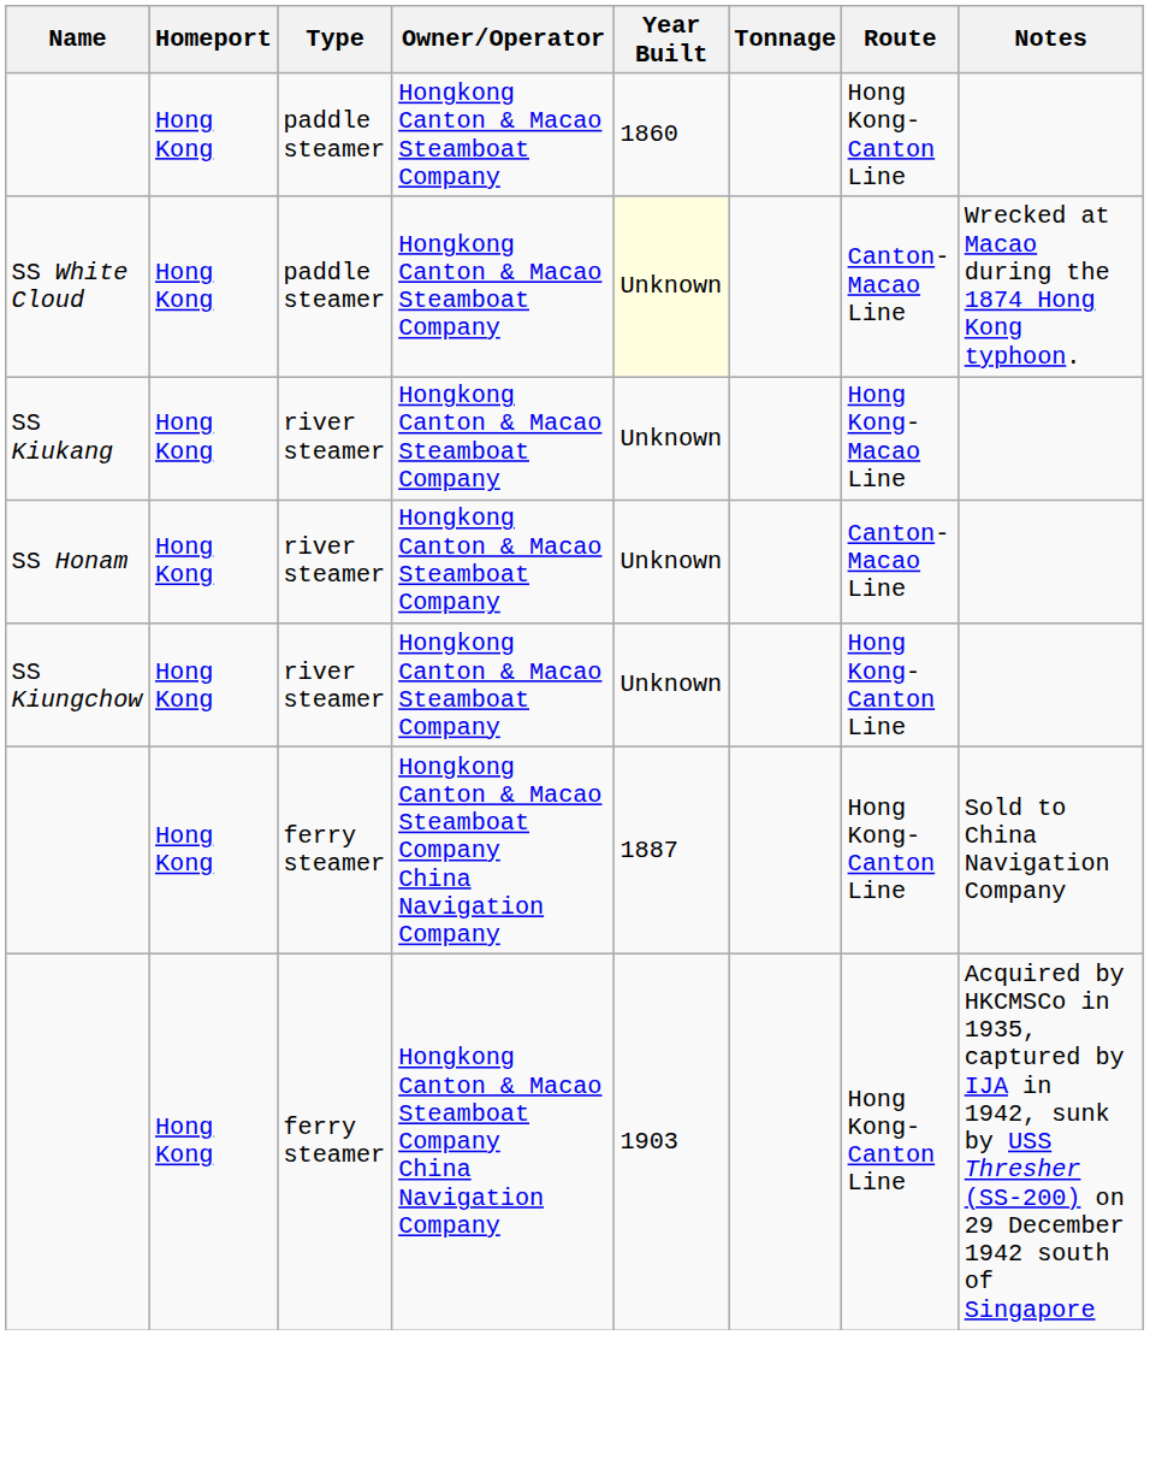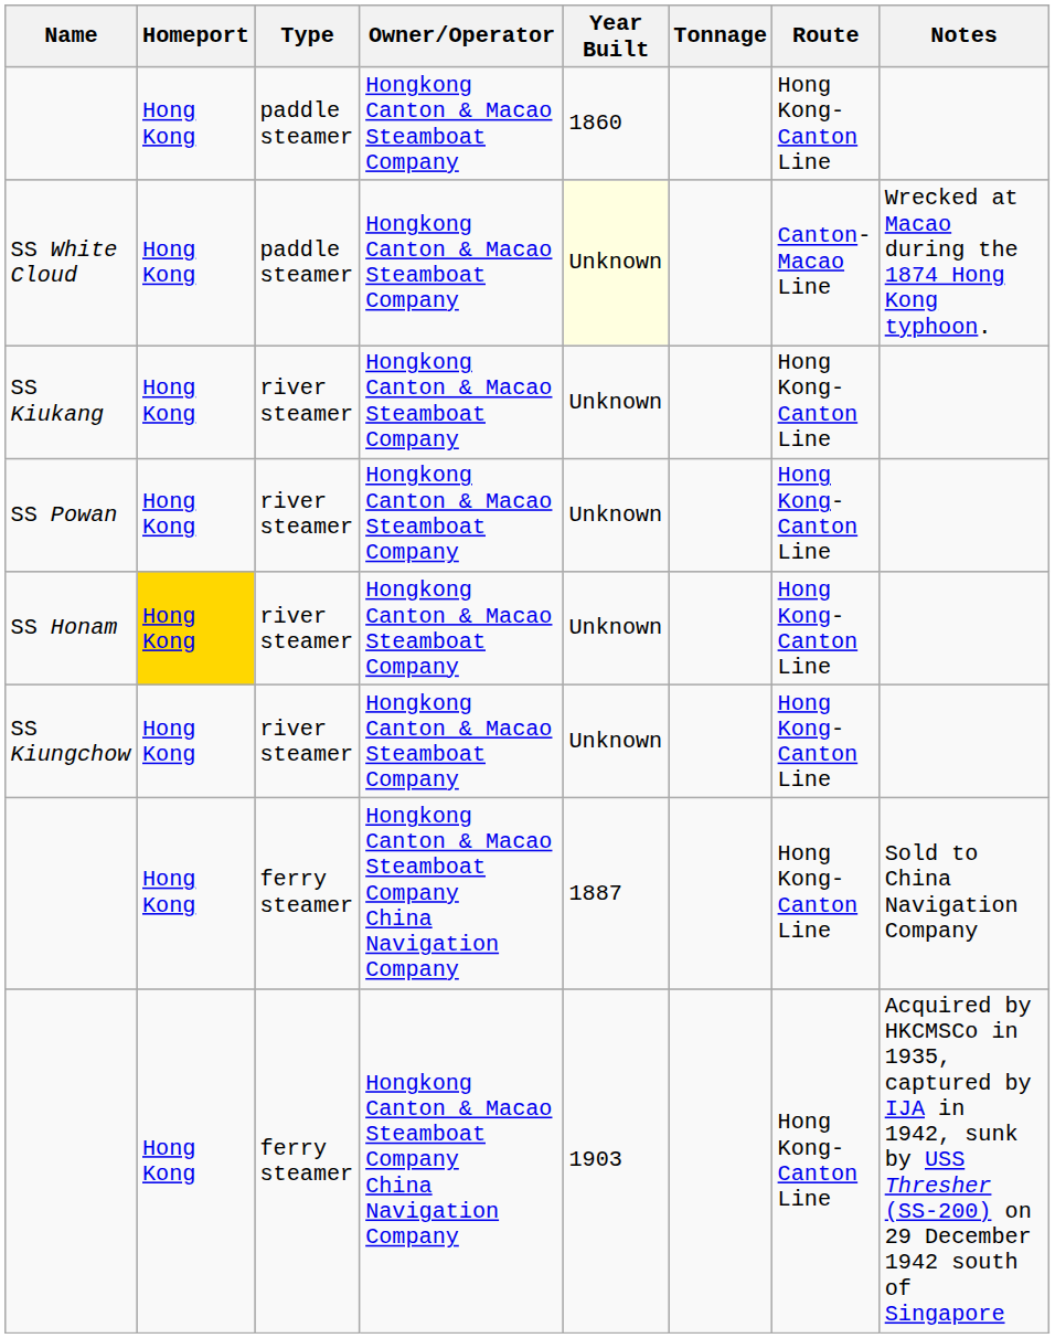 <table class="wikitable">
 <tr>
 <th>Name</th>
 <th>Homeport</th>
 <th>Type</th>
 <th>Owner/Operator</th>
 <th data-sort-type="number">Year Built</th>
 <th data-sort-type="number">Tonnage</th>
 <th>Route</th>
 <th>Notes</th>
 </tr>
 <tr>
 <td></td>
 <td> <a href='#'>Hong Kong</a></td>
 <td>paddle steamer</td>
 <td> <a href='#'>Hongkong Canton & Macao Steamboat Company</a></td>
 <td>1860</td>
 <td></td>
 <td>Hong Kong-<a href='#'>Canton</a> Line</td>
 <td></td>
 </tr>
 <tr>
 <td>SS <em>White Cloud</em></td>
 <td> <a href='#'>Hong Kong</a></td>
 <td>paddle steamer</td>
 <td> <a href='#'>Hongkong Canton & Macao Steamboat Company</a></td>
 <td style="background: lightyellow;">Unknown</td>
 <td></td>
 <td><a href='#'>Canton</a>-<a href='#'>Macao</a> Line</td>
 <td>Wrecked at <a href='#'>Macao</a> during the <a href='#'>1874 Hong Kong typhoon</a>.</td>
 </tr>
 <tr>
 <td>SS <em>Kiukang</em></td>
 <td> <a href='#'>Hong Kong</a></td>
 <td>river steamer</td>
 <td> <a href='#'>Hongkong Canton & Macao Steamboat Company</a></td>
 <td>Unknown</td>
 <td></td>
-<td><a href='#'>Hong Kong</a>-<a href='#'>Macao</a> Line</td>
+<td>Hong Kong-<a href='#'>Canton</a> Line</td>
 <td></td>
 </tr>
 <tr>
-<td>SS <em>Honam</em></td>
+<td>SS <em>Powan</em></td>
 <td> <a href='#'>Hong Kong</a></td>
 <td>river steamer</td>
 <td> <a href='#'>Hongkong Canton & Macao Steamboat Company</a></td>
 <td>Unknown</td>
 <td></td>
-<td><a href='#'>Canton</a>-<a href='#'>Macao</a> Line</td>
+<td><a href='#'>Hong Kong</a>-<a href='#'>Canton</a> Line</td>
+<td></td>
+</tr>
+<tr>
+<td>SS <em>Honam</em></td>
+<td style="background: gold;"> <a href='#'>Hong Kong</a></td>
+<td>river steamer</td>
+<td> <a href='#'>Hongkong Canton & Macao Steamboat Company</a></td>
+<td>Unknown</td>
+<td></td>
+<td><a href='#'>Hong Kong</a>-<a href='#'>Canton</a> Line</td>
 <td></td>
 </tr>
 <tr>
 <td>SS <em>Kiungchow</em></td>
 <td> <a href='#'>Hong Kong</a></td>
 <td>river steamer</td>
 <td> <a href='#'>Hongkong Canton & Macao Steamboat Company</a></td>
 <td>Unknown</td>
 <td></td>
 <td><a href='#'>Hong Kong</a>-<a href='#'>Canton</a> Line</td>
 <td></td>
 </tr>
 <tr>
 <td></td>
 <td> <a href='#'>Hong Kong</a></td>
 <td>ferry steamer</td>
 <td> <a href='#'>Hongkong Canton & Macao Steamboat Company</a><br> <a href='#'>China Navigation Company</a></td>
 <td>1887</td>
 <td></td>
 <td>Hong Kong-<a href='#'>Canton</a> Line</td>
 <td>Sold to China Navigation Company</td>
 </tr>
 <tr>
 <td></td>
 <td> <a href='#'>Hong Kong</a></td>
 <td>ferry steamer</td>
 <td> <a href='#'>Hongkong Canton & Macao Steamboat Company</a><br> <a href='#'>China Navigation Company</a></td>
 <td>1903</td>
 <td></td>
 <td>Hong Kong-<a href='#'>Canton</a> Line</td>
 <td>Acquired by HKCMSCo in 1935, captured by <a href='#'>IJA</a> in 1942, sunk by <a href='#'>USS <em>Thresher</em> (SS-200)</a> on 29 December 1942 south of <a href='#'>Singapore</a></td>
 </tr>
 </table>
